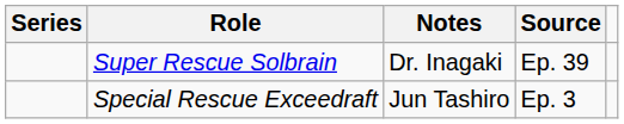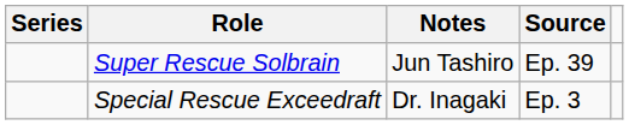 <table class="wikitable sortable plainrowheaders">
 <tr>
 <th>Series</th>
 <th>Role</th>
 <th class="unsortable">Notes</th>
 <th class="unsortable">Source</th>
 </tr>
 <tr>
 <td></td>
 <td><em><a href='#'>Super Rescue Solbrain</a></em></td>
-<td>Dr. Inagaki</td>
+<td>Jun Tashiro</td>
 <td>Ep. 39</td>
 <td></td>
 </tr>
 <tr>
 <td></td>
 <td><em>Special Rescue Exceedraft</em></td>
-<td>Jun Tashiro</td>
+<td>Dr. Inagaki</td>
 <td>Ep. 3</td>
 <td></td>
 </tr>
 </table>
